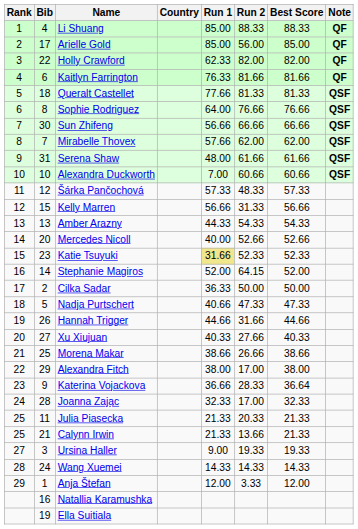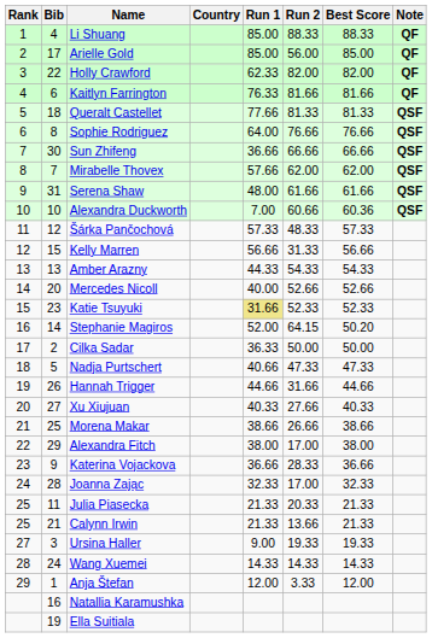 <table class="wikitable sortable" style="text-align:center">
 <tr>
 <th>Rank</th>
 <th>Bib</th>
 <th>Name</th>
 <th>Country</th>
 <th>Run 1</th>
 <th>Run 2</th>
 <th>Best Score</th>
 <th>Note</th>
 </tr>
 <tr bgcolor=ccffcc>
 <td>1</td>
 <td>4</td>
 <td align=left><a href='#'>Li Shuang</a></td>
 <td align=left></td>
 <td>85.00</td>
 <td>88.33</td>
 <td>88.33</td>
 <td><strong>QF</strong></td>
 </tr>
 <tr bgcolor=ccffcc>
 <td>2</td>
 <td>17</td>
 <td align=left><a href='#'>Arielle Gold</a></td>
 <td align=left></td>
 <td>85.00</td>
 <td>56.00</td>
 <td>85.00</td>
 <td><strong>QF</strong></td>
 </tr>
 <tr bgcolor=ccffcc>
 <td>3</td>
 <td>22</td>
 <td align=left><a href='#'>Holly Crawford</a></td>
 <td align=left></td>
 <td>62.33</td>
 <td>82.00</td>
 <td>82.00</td>
 <td><strong>QF</strong></td>
 </tr>
 <tr bgcolor=ccffcc>
 <td>4</td>
 <td>6</td>
 <td align=left><a href='#'>Kaitlyn Farrington</a></td>
 <td align=left></td>
 <td>76.33</td>
 <td>81.66</td>
 <td>81.66</td>
 <td><strong>QF</strong></td>
 </tr>
 <tr bgcolor=ddffdd>
 <td>5</td>
 <td>18</td>
 <td align=left><a href='#'>Queralt Castellet</a></td>
 <td align=left></td>
 <td>77.66</td>
 <td>81.33</td>
 <td>81.33</td>
 <td><strong>QSF</strong></td>
 </tr>
 <tr bgcolor=ddffdd>
 <td>6</td>
 <td>8</td>
 <td align=left><a href='#'>Sophie Rodriguez</a></td>
 <td align=left></td>
 <td>64.00</td>
 <td>76.66</td>
 <td>76.66</td>
 <td><strong>QSF</strong></td>
 </tr>
 <tr bgcolor=ddffdd>
 <td>7</td>
 <td>30</td>
 <td align=left><a href='#'>Sun Zhifeng</a></td>
 <td align=left></td>
-<td>56.66</td>
+<td>36.66</td>
 <td>66.66</td>
 <td>66.66</td>
 <td><strong>QSF</strong></td>
 </tr>
 <tr bgcolor=ddffdd>
 <td>8</td>
 <td>7</td>
 <td align=left><a href='#'>Mirabelle Thovex</a></td>
 <td align=left></td>
 <td>57.66</td>
 <td>62.00</td>
 <td>62.00</td>
 <td><strong>QSF</strong></td>
 </tr>
 <tr bgcolor=ddffdd>
 <td>9</td>
 <td>31</td>
 <td align=left><a href='#'>Serena Shaw</a></td>
 <td align=left></td>
 <td>48.00</td>
 <td>61.66</td>
 <td>61.66</td>
 <td><strong>QSF</strong></td>
 </tr>
 <tr bgcolor=ddffdd>
 <td>10</td>
 <td>10</td>
 <td align=left><a href='#'>Alexandra Duckworth</a></td>
 <td align=left></td>
 <td>7.00</td>
 <td>60.66</td>
-<td>60.66</td>
+<td>60.36</td>
 <td><strong>QSF</strong></td>
 </tr>
 <tr>
 <td>11</td>
 <td>12</td>
 <td align=left><a href='#'>Šárka Pančochová</a></td>
 <td align=left></td>
 <td>57.33</td>
 <td>48.33</td>
 <td>57.33</td>
 <td></td>
 </tr>
 <tr>
 <td>12</td>
 <td>15</td>
 <td align=left><a href='#'>Kelly Marren</a></td>
 <td align=left></td>
 <td>56.66</td>
 <td>31.33</td>
 <td>56.66</td>
 <td></td>
 </tr>
 <tr>
 <td>13</td>
 <td>13</td>
 <td align=left><a href='#'>Amber Arazny</a></td>
 <td align=left></td>
 <td>44.33</td>
 <td>54.33</td>
 <td>54.33</td>
 <td></td>
 </tr>
 <tr>
 <td>14</td>
 <td>20</td>
 <td align=left><a href='#'>Mercedes Nicoll</a></td>
 <td align=left></td>
 <td>40.00</td>
 <td>52.66</td>
 <td>52.66</td>
 <td></td>
 </tr>
 <tr>
 <td>15</td>
 <td>23</td>
 <td align=left><a href='#'>Katie Tsuyuki</a></td>
 <td align=left></td>
 <td style="background: khaki;">31.66</td>
 <td>52.33</td>
 <td>52.33</td>
 <td></td>
 </tr>
 <tr>
 <td>16</td>
 <td>14</td>
 <td align=left><a href='#'>Stephanie Magiros</a></td>
 <td align=left></td>
 <td>52.00</td>
 <td>64.15</td>
-<td>52.00</td>
+<td>50.20</td>
 <td></td>
 </tr>
 <tr>
 <td>17</td>
 <td>2</td>
 <td align=left><a href='#'>Cilka Sadar</a></td>
 <td align=left></td>
 <td>36.33</td>
 <td>50.00</td>
 <td>50.00</td>
 <td></td>
 </tr>
 <tr>
 <td>18</td>
 <td>5</td>
 <td align=left><a href='#'>Nadja Purtschert</a></td>
 <td align=left></td>
 <td>40.66</td>
 <td>47.33</td>
 <td>47.33</td>
 <td></td>
 </tr>
 <tr>
 <td>19</td>
 <td>26</td>
 <td align=left><a href='#'>Hannah Trigger</a></td>
 <td align=left></td>
 <td>44.66</td>
 <td>31.66</td>
 <td>44.66</td>
 <td></td>
 </tr>
 <tr>
 <td>20</td>
 <td>27</td>
 <td align=left><a href='#'>Xu Xiujuan</a></td>
 <td align=left></td>
 <td>40.33</td>
 <td>27.66</td>
 <td>40.33</td>
 <td></td>
 </tr>
 <tr>
 <td>21</td>
 <td>25</td>
 <td align=left><a href='#'>Morena Makar</a></td>
 <td align=left></td>
 <td>38.66</td>
 <td>26.66</td>
 <td>38.66</td>
 <td></td>
 </tr>
 <tr>
 <td>22</td>
 <td>29</td>
 <td align=left><a href='#'>Alexandra Fitch</a></td>
 <td align=left></td>
 <td>38.00</td>
 <td>17.00</td>
 <td>38.00</td>
 <td></td>
 </tr>
 <tr>
 <td>23</td>
 <td>9</td>
 <td align=left><a href='#'>Katerina Vojackova</a></td>
 <td align=left></td>
 <td>36.66</td>
 <td>28.33</td>
-<td>36.64</td>
+<td>36.66</td>
 <td></td>
 </tr>
 <tr>
 <td>24</td>
 <td>28</td>
 <td align=left><a href='#'>Joanna Zając</a></td>
 <td align=left></td>
 <td>32.33</td>
 <td>17.00</td>
 <td>32.33</td>
 <td></td>
 </tr>
 <tr>
 <td>25</td>
 <td>11</td>
 <td align=left><a href='#'>Julia Piasecka</a></td>
 <td align=left></td>
 <td>21.33</td>
 <td>20.33</td>
 <td>21.33</td>
 <td></td>
 </tr>
 <tr>
 <td>25</td>
 <td>21</td>
 <td align=left><a href='#'>Calynn Irwin</a></td>
 <td align=left></td>
 <td>21.33</td>
 <td>13.66</td>
 <td>21.33</td>
 <td></td>
 </tr>
 <tr>
 <td>27</td>
 <td>3</td>
 <td align=left><a href='#'>Ursina Haller</a></td>
 <td align=left></td>
 <td>9.00</td>
 <td>19.33</td>
 <td>19.33</td>
 <td></td>
 </tr>
 <tr>
 <td>28</td>
 <td>24</td>
 <td align=left><a href='#'>Wang Xuemei</a></td>
 <td align=left></td>
 <td>14.33</td>
 <td>14.33</td>
 <td>14.33</td>
 <td></td>
 </tr>
 <tr>
 <td>29</td>
 <td>1</td>
 <td align=left><a href='#'>Anja Štefan</a></td>
 <td align=left></td>
 <td>12.00</td>
 <td>3.33</td>
 <td>12.00</td>
 <td></td>
 </tr>
 <tr>
 <td></td>
 <td>16</td>
 <td align=left><a href='#'>Natallia Karamushka</a></td>
 <td align=left></td>
 <td></td>
 <td></td>
 <td></td>
 <td></td>
 </tr>
 <tr>
 <td></td>
 <td>19</td>
 <td align=left><a href='#'>Ella Suitiala</a></td>
 <td align=left></td>
 <td></td>
 <td></td>
 <td></td>
 <td></td>
 </tr>
 </table>
